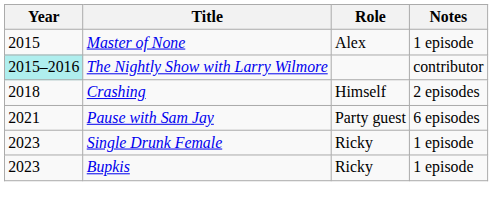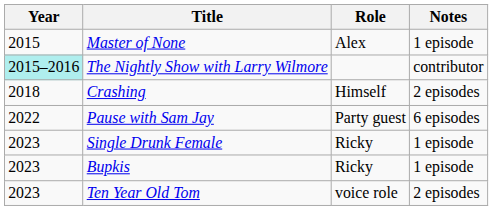 <table class="wikitable sortable">
 <tr>
 <th>Year</th>
 <th>Title</th>
 <th>Role</th>
 <th>Notes</th>
 </tr>
 <tr>
 <td>2015</td>
 <td><em><a href='#'>Master of None</a></em></td>
 <td>Alex</td>
 <td>1 episode</td>
 </tr>
 <tr>
 <td style="background: paleturquoise;">2015–2016</td>
 <td><em><a href='#'>The Nightly Show with Larry Wilmore</a></em></td>
 <td></td>
 <td>contributor</td>
 </tr>
 <tr>
 <td>2018</td>
 <td><em><a href='#'>Crashing</a></em></td>
 <td>Himself</td>
 <td>2 episodes</td>
 </tr>
 <tr>
-<td>2021</td>
+<td>2022</td>
 <td><em><a href='#'>Pause with Sam Jay</a></em></td>
 <td>Party guest</td>
 <td>6 episodes</td>
 </tr>
 <tr>
 <td>2023</td>
 <td><em><a href='#'>Single Drunk Female</a></em></td>
 <td>Ricky</td>
 <td>1 episode</td>
 </tr>
 <tr>
 <td>2023</td>
 <td><em><a href='#'>Bupkis</a></em></td>
 <td>Ricky</td>
 <td>1 episode</td>
 </tr>
+<tr>
+<td>2023</td>
+<td><em><a href='#'>Ten Year Old Tom</a></em></td>
+<td>voice role</td>
+<td>2 episodes</td>
+</tr>
 </table>
